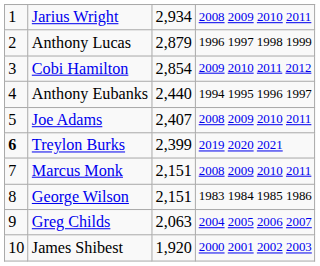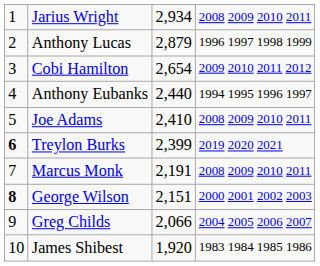 <table class="wikitable">
 <tr>
 </tr>
 <tr>
 <td>1</td>
 <td><a href='#'>Jarius Wright</a></td>
 <td>2,934</td>
 <td style="font-size:80%;"><a href='#'>2008</a> <a href='#'>2009</a> <a href='#'>2010</a> <a href='#'>2011</a></td>
 </tr>
 <tr>
 <td>2</td>
 <td>Anthony Lucas</td>
 <td>2,879</td>
 <td style="font-size:80%;">1996 1997 1998 1999</td>
 </tr>
 <tr>
 <td>3</td>
 <td><a href='#'>Cobi Hamilton</a></td>
-<td>2,854</td>
+<td>2,654</td>
 <td style="font-size:80%;"><a href='#'>2009</a> <a href='#'>2010</a> <a href='#'>2011</a> <a href='#'>2012</a></td>
 </tr>
 <tr>
 <td>4</td>
 <td>Anthony Eubanks</td>
 <td>2,440</td>
 <td style="font-size:80%;">1994 1995 1996 1997</td>
 </tr>
 <tr>
 <td>5</td>
 <td><a href='#'>Joe Adams</a></td>
-<td>2,407</td>
+<td>2,410</td>
 <td style="font-size:80%;"><a href='#'>2008</a> <a href='#'>2009</a> <a href='#'>2010</a> <a href='#'>2011</a></td>
 </tr>
 <tr>
 <td><strong>6</strong></td>
 <td><a href='#'>Treylon Burks</a></td>
 <td>2,399</td>
 <td style="font-size:80%;"><a href='#'>2019</a> <a href='#'>2020</a> <a href='#'>2021</a></td>
 </tr>
 <tr>
 <td>7</td>
 <td><a href='#'>Marcus Monk</a></td>
-<td>2,151</td>
+<td>2,191</td>
 <td style="font-size:80%;"><a href='#'>2008</a> <a href='#'>2009</a> <a href='#'>2010</a> <a href='#'>2011</a></td>
 </tr>
 <tr>
-<td>8</td>
+<td><strong>8</strong></td>
 <td><a href='#'>George Wilson</a></td>
 <td>2,151</td>
-<td style="font-size:80%;">1983 1984 1985 1986</td>
+<td style="font-size:80%;"><a href='#'>2000</a> <a href='#'>2001</a> <a href='#'>2002</a> <a href='#'>2003</a></td>
 </tr>
 <tr>
 <td>9</td>
 <td><a href='#'>Greg Childs</a></td>
-<td>2,063</td>
+<td>2,066</td>
 <td style="font-size:80%;"><a href='#'>2004</a> <a href='#'>2005</a> <a href='#'>2006</a> <a href='#'>2007</a></td>
 </tr>
 <tr>
 <td>10</td>
 <td>James Shibest</td>
 <td>1,920</td>
-<td style="font-size:80%;"><a href='#'>2000</a> <a href='#'>2001</a> <a href='#'>2002</a> <a href='#'>2003</a></td>
+<td style="font-size:80%;">1983 1984 1985 1986</td>
 </tr>
 </table>
